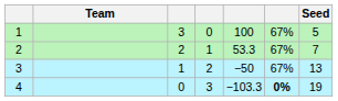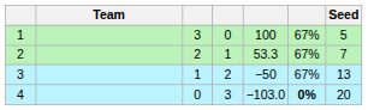 <table class="wikitable" style="text-align:center;font-size: 90%;">
 <tr>
 <th width="28px"></th>
 <th width="160px">Team</th>
 <th width="28px"></th>
 <th width="28px"></th>
 <th width="36px"></th>
 <th width="36px"></th>
 <th width="28px">Seed</th>
 </tr>
 <tr style="background-color:#BBF3BB;">
 <td>1</td>
 <td style="text-align:left;"></td>
 <td>3</td>
 <td>0</td>
 <td>100</td>
 <td>67%</td>
 <td>5</td>
 </tr>
 <tr style="background-color:#BBF3BB;">
 <td>2</td>
 <td style="text-align:left;"></td>
 <td>2</td>
 <td>1</td>
 <td>53.3</td>
 <td>67%</td>
 <td>7</td>
 </tr>
 <tr style="background-color:#BBF3FF;">
 <td>3</td>
 <td style="text-align:left;"></td>
 <td>1</td>
 <td>2</td>
 <td>−50</td>
 <td>67%</td>
 <td>13</td>
 </tr>
 <tr style="background-color:#BBF3FF;">
 <td>4</td>
 <td style="text-align:left;"></td>
 <td>0</td>
 <td>3</td>
-<td>−103.3</td>
+<td>−103.0</td>
 <td><strong>0%</strong></td>
-<td>19</td>
+<td>20</td>
 </tr>
 </table>
